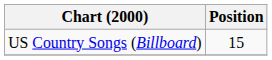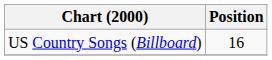 <table class="wikitable sortable">
 <tr>
 <th scope="col">Chart (2000)</th>
 <th scope="col">Position</th>
 </tr>
 <tr>
 <td>US <a href='#'>Country Songs</a> (<em><a href='#'>Billboard</a></em>)</td>
-<td align="center">15</td>
+<td align="center">16</td>
 </tr>
 <tr>
 </tr>
 </table>
